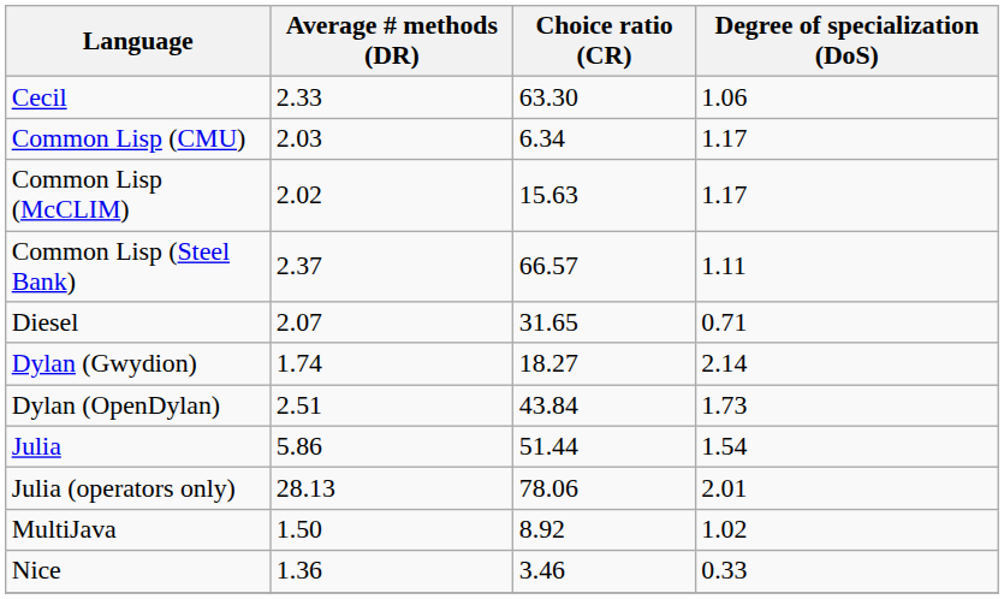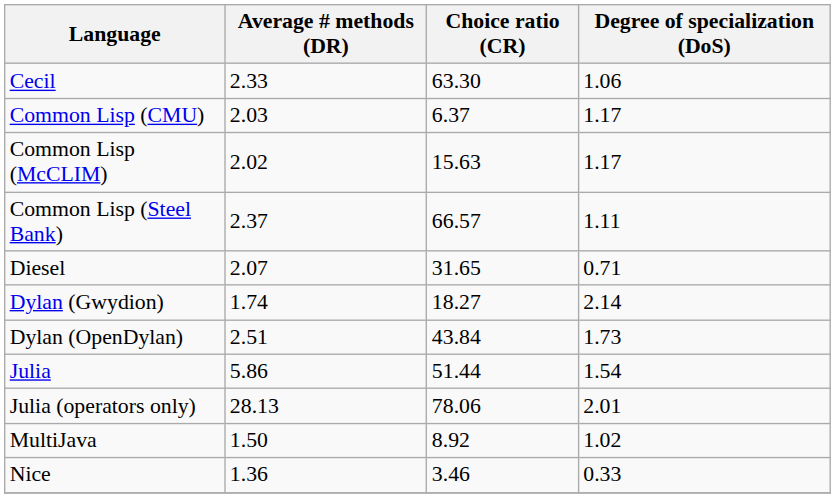 <table class="wikitable sortable">
 <tr>
 <th>Language</th>
 <th>Average # methods (DR)</th>
 <th>Choice ratio (CR)</th>
 <th>Degree of specialization (DoS)</th>
 </tr>
 <tr>
 <td><a href='#'>Cecil</a></td>
 <td>2.33</td>
 <td>63.30</td>
 <td>1.06</td>
 </tr>
 <tr>
 <td><a href='#'>Common Lisp</a> (<a href='#'>CMU</a>)</td>
 <td>2.03</td>
-<td>6.34</td>
+<td>6.37</td>
 <td>1.17</td>
 </tr>
 <tr>
 <td>Common Lisp (<a href='#'>McCLIM</a>)</td>
 <td>2.02</td>
 <td>15.63</td>
 <td>1.17</td>
 </tr>
 <tr>
 <td>Common Lisp (<a href='#'>Steel Bank</a>)</td>
 <td>2.37</td>
 <td>66.57</td>
 <td>1.11</td>
 </tr>
 <tr>
 <td>Diesel</td>
 <td>2.07</td>
 <td>31.65</td>
 <td>0.71</td>
 </tr>
 <tr>
 <td><a href='#'>Dylan</a> (Gwydion)</td>
 <td>1.74</td>
 <td>18.27</td>
 <td>2.14</td>
 </tr>
 <tr>
 <td>Dylan (OpenDylan)</td>
 <td>2.51</td>
 <td>43.84</td>
 <td>1.73</td>
 </tr>
 <tr>
 <td><a href='#'>Julia</a></td>
 <td>5.86</td>
 <td>51.44</td>
 <td>1.54</td>
 </tr>
 <tr>
 <td>Julia (operators only)</td>
 <td>28.13</td>
 <td>78.06</td>
 <td>2.01</td>
 </tr>
 <tr>
 <td>MultiJava</td>
 <td>1.50</td>
 <td>8.92</td>
 <td>1.02</td>
 </tr>
 <tr>
 <td>Nice</td>
 <td>1.36</td>
 <td>3.46</td>
 <td>0.33</td>
 </tr>
 <tr>
 </tr>
 </table>
